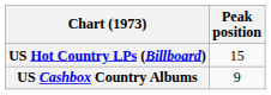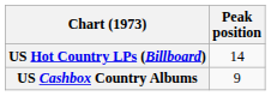 <table class="wikitable plainrowheaders" style="text-align:center">
 <tr>
 <th scope="col">Chart (1973)</th>
 <th scope="col">Peak<br>position</th>
 </tr>
 <tr>
 <th scope = "row">US <a href='#'>Hot Country LPs</a> (<em><a href='#'>Billboard</a></em>)</th>
-<td>15</td>
+<td>14</td>
 </tr>
 <tr>
 <th scope="row">US <em><a href='#'>Cashbox</a></em> Country Albums</th>
 <td align="center">9</td>
 </tr>
 </table>
